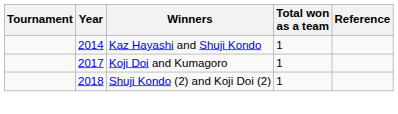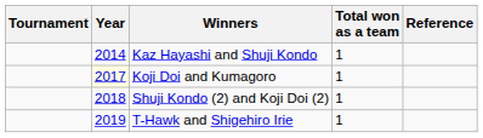 <table class="wikitable sortable">
 <tr>
 <th>Tournament</th>
 <th>Year</th>
 <th>Winners<br></th>
 <th>Total won<br>as a team</th>
 <th>Reference</th>
 </tr>
 <tr>
 <td></td>
 <td><a href='#'>2014</a></td>
 <td><a href='#'>Kaz Hayashi</a> and <a href='#'>Shuji Kondo</a></td>
 <td>1</td>
 <td></td>
 </tr>
 <tr>
 <td></td>
-<td><a href='#'>2017</a></td>
+<td style="background: lightyellow;"><a href='#'>2017</a></td>
 <td><a href='#'>Koji Doi</a> and Kumagoro</td>
 <td>1</td>
 <td></td>
 </tr>
 <tr>
 <td></td>
 <td><a href='#'>2018</a></td>
 <td><a href='#'>Shuji Kondo</a> (2) and Koji Doi (2)</td>
 <td>1</td>
 <td></td>
 </tr>
+<tr>
+<td></td>
+<td><a href='#'>2019</a></td>
+<td><a href='#'>T-Hawk</a> and <a href='#'>Shigehiro Irie</a></td>
+<td>1</td>
+<td></td>
+</tr>
 </table>
